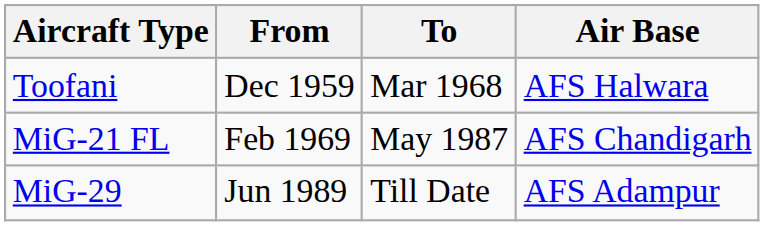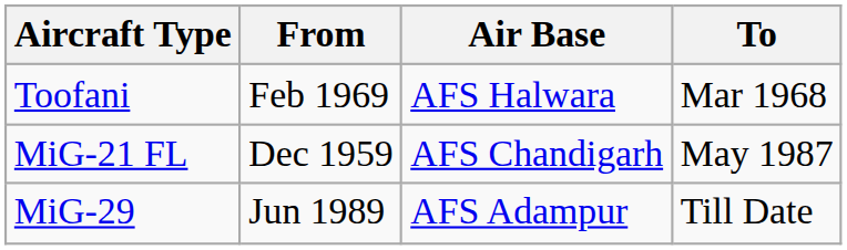 <table class="wikitable">
 <tr>
 <th>Aircraft Type</th>
 <th>From</th>
+<th>Air Base</th>
 <th>To</th>
-<th>Air Base</th>
 </tr>
 <tr>
 <td><a href='#'>Toofani</a></td>
-<td>Dec 1959</td>
+<td>Feb 1969</td>
+<td><a href='#'>AFS Halwara</a></td>
 <td>Mar 1968</td>
-<td><a href='#'>AFS Halwara</a></td>
 </tr>
 <tr>
 <td><a href='#'>MiG-21 FL</a></td>
-<td>Feb 1969</td>
+<td>Dec 1959</td>
+<td><a href='#'>AFS Chandigarh</a></td>
 <td>May 1987</td>
-<td><a href='#'>AFS Chandigarh</a></td>
 </tr>
 <tr>
 <td><a href='#'>MiG-29</a></td>
 <td>Jun 1989</td>
+<td><a href='#'>AFS Adampur</a></td>
 <td>Till Date</td>
-<td><a href='#'>AFS Adampur</a></td>
 </tr>
 </table>
